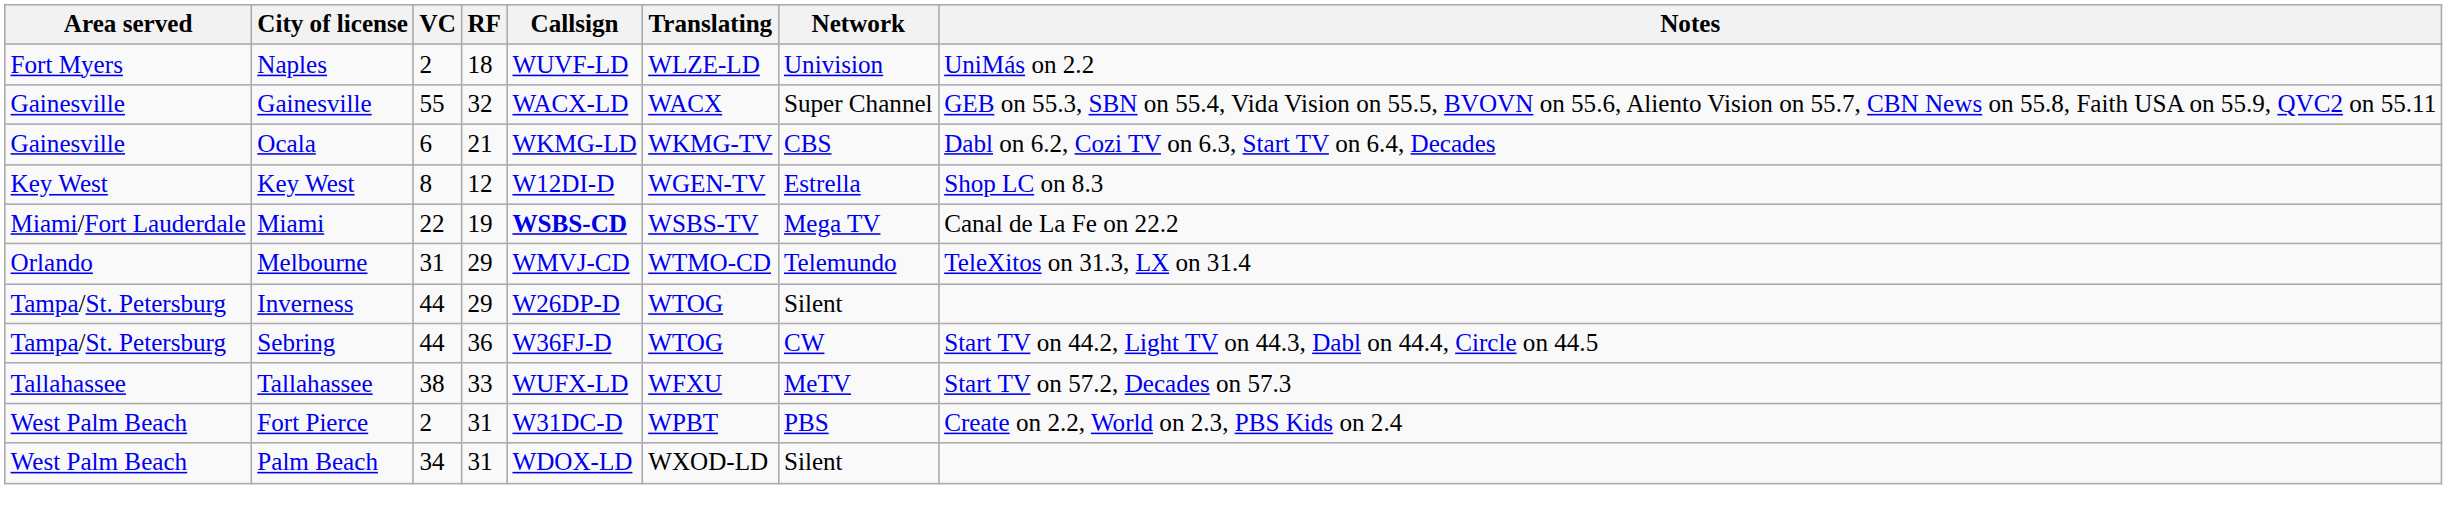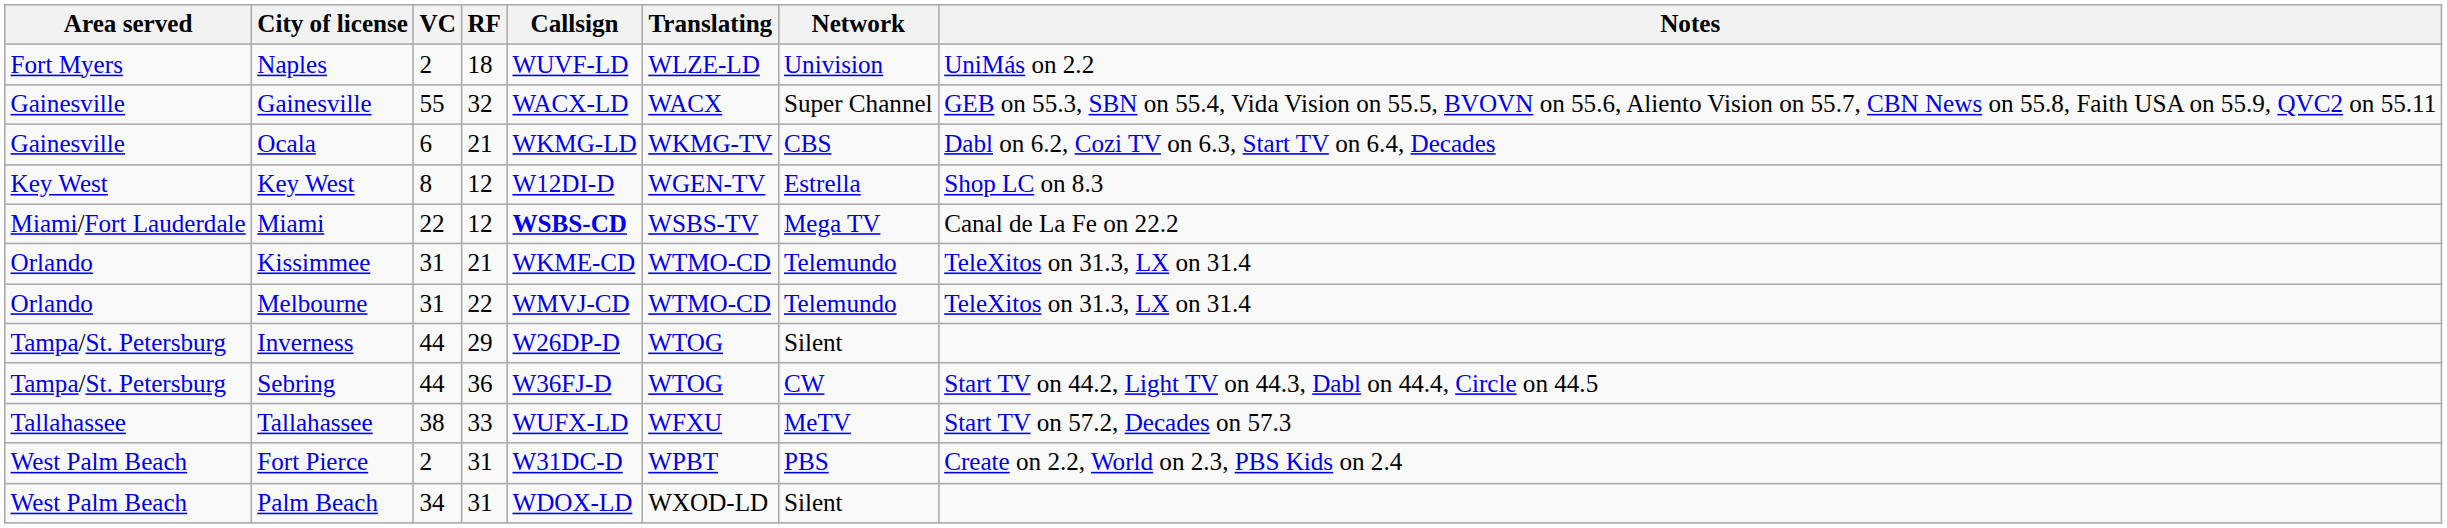 <table class="sortable wikitable" style="margin: 1em 1em 1em 0; background: #f9f9f9;">
 <tr>
 <th>Area served</th>
 <th>City of license</th>
 <th>VC</th>
 <th>RF</th>
 <th>Callsign</th>
 <th>Translating</th>
 <th>Network</th>
 <th class="unsortable">Notes</th>
 </tr>
 <tr style="vertical-align: top; text-align: left;">
 <td><a href='#'>Fort Myers</a></td>
 <td><a href='#'>Naples</a></td>
 <td>2</td>
 <td>18</td>
 <td><a href='#'>WUVF-LD</a></td>
 <td><a href='#'>WLZE-LD</a></td>
 <td><a href='#'>Univision</a></td>
 <td><a href='#'>UniMás</a> on 2.2</td>
 </tr>
 <tr style="vertical-align: top; text-align: left;">
 <td><a href='#'>Gainesville</a></td>
 <td><a href='#'>Gainesville</a></td>
 <td>55</td>
 <td>32</td>
 <td><a href='#'>WACX-LD</a></td>
 <td><a href='#'>WACX</a></td>
 <td>Super Channel</td>
 <td><a href='#'>GEB</a> on 55.3, <a href='#'>SBN</a> on 55.4, Vida Vision on 55.5, <a href='#'>BVOVN</a> on 55.6, Aliento Vision on 55.7, <a href='#'>CBN News</a> on 55.8, Faith USA on 55.9, <a href='#'>QVC2</a> on 55.11</td>
 </tr>
 <tr style="vertical-align: top; text-align: left;">
 <td><a href='#'>Gainesville</a></td>
 <td><a href='#'>Ocala</a></td>
 <td>6</td>
 <td>21</td>
 <td><a href='#'>WKMG-LD</a></td>
 <td><a href='#'>WKMG-TV</a></td>
 <td><a href='#'>CBS</a></td>
 <td><a href='#'>Dabl</a> on 6.2, <a href='#'>Cozi TV</a> on 6.3, <a href='#'>Start TV</a> on 6.4, <a href='#'>Decades</a></td>
 </tr>
 <tr style="vertical-align: top; text-align: left;">
 <td><a href='#'>Key West</a></td>
 <td><a href='#'>Key West</a></td>
 <td>8</td>
 <td>12</td>
 <td><a href='#'>W12DI-D</a></td>
 <td><a href='#'>WGEN-TV</a></td>
 <td><a href='#'>Estrella</a></td>
 <td><a href='#'>Shop LC</a> on 8.3</td>
 </tr>
 <tr style="vertical-align: top; text-align: left;">
 <td><a href='#'>Miami</a>/<a href='#'>Fort Lauderdale</a></td>
 <td><a href='#'>Miami</a></td>
 <td>22</td>
-<td>19</td>
+<td>12</td>
 <td><strong><a href='#'>WSBS-CD</a></strong></td>
 <td><a href='#'>WSBS-TV</a></td>
 <td><a href='#'>Mega TV</a></td>
 <td>Canal de La Fe on 22.2</td>
 </tr>
 <tr style="vertical-align: top; text-align: left;">
 <td><a href='#'>Orlando</a></td>
+<td><a href='#'>Kissimmee</a></td>
+<td>31</td>
+<td>21</td>
+<td><a href='#'>WKME-CD</a></td>
+<td><a href='#'>WTMO-CD</a></td>
+<td><a href='#'>Telemundo</a></td>
+<td><a href='#'>TeleXitos</a> on 31.3, <a href='#'>LX</a> on 31.4</td>
+</tr>
+<tr style="vertical-align: top; text-align: left;">
+<td><a href='#'>Orlando</a></td>
 <td><a href='#'>Melbourne</a></td>
 <td>31</td>
-<td>29</td>
+<td>22</td>
 <td><a href='#'>WMVJ-CD</a></td>
 <td><a href='#'>WTMO-CD</a></td>
 <td><a href='#'>Telemundo</a></td>
 <td><a href='#'>TeleXitos</a> on 31.3, <a href='#'>LX</a> on 31.4</td>
 </tr>
 <tr style="vertical-align: top; text-align: left;">
 <td><a href='#'>Tampa</a>/<a href='#'>St. Petersburg</a></td>
 <td><a href='#'>Inverness</a></td>
 <td>44</td>
 <td>29</td>
 <td><a href='#'>W26DP-D</a></td>
 <td><a href='#'>WTOG</a></td>
 <td>Silent</td>
 <td></td>
 </tr>
 <tr style="vertical-align: top; text-align: left;">
 <td><a href='#'>Tampa</a>/<a href='#'>St. Petersburg</a></td>
 <td><a href='#'>Sebring</a></td>
 <td>44</td>
 <td>36</td>
 <td><a href='#'>W36FJ-D</a></td>
 <td><a href='#'>WTOG</a></td>
 <td><a href='#'>CW</a></td>
 <td><a href='#'>Start TV</a> on 44.2, <a href='#'>Light TV</a> on 44.3, <a href='#'>Dabl</a> on 44.4, <a href='#'>Circle</a> on 44.5</td>
 </tr>
 <tr style="vertical-align: top; text-align: left;">
 <td><a href='#'>Tallahassee</a></td>
 <td><a href='#'>Tallahassee</a></td>
 <td>38</td>
 <td>33</td>
 <td><a href='#'>WUFX-LD</a></td>
 <td><a href='#'>WFXU</a></td>
 <td><a href='#'>MeTV</a></td>
 <td><a href='#'>Start TV</a> on 57.2, <a href='#'>Decades</a> on 57.3</td>
 </tr>
 <tr style="vertical-align: top; text-align: left;">
 <td><a href='#'>West Palm Beach</a></td>
 <td><a href='#'>Fort Pierce</a></td>
 <td>2</td>
 <td>31</td>
 <td><a href='#'>W31DC-D</a></td>
 <td><a href='#'>WPBT</a></td>
 <td><a href='#'>PBS</a></td>
 <td><a href='#'>Create</a> on 2.2, <a href='#'>World</a> on 2.3, <a href='#'>PBS Kids</a> on 2.4</td>
 </tr>
 <tr style="vertical-align: top; text-align: left;">
 <td><a href='#'>West Palm Beach</a></td>
 <td><a href='#'>Palm Beach</a></td>
 <td>34</td>
 <td>31</td>
 <td><a href='#'>WDOX-LD</a></td>
 <td>WXOD-LD</td>
 <td>Silent</td>
 <td></td>
 </tr>
 </table>
